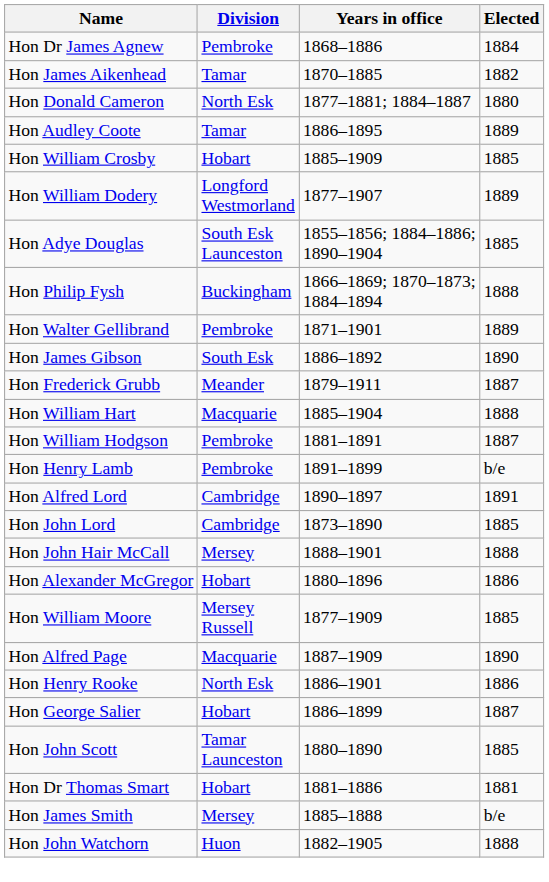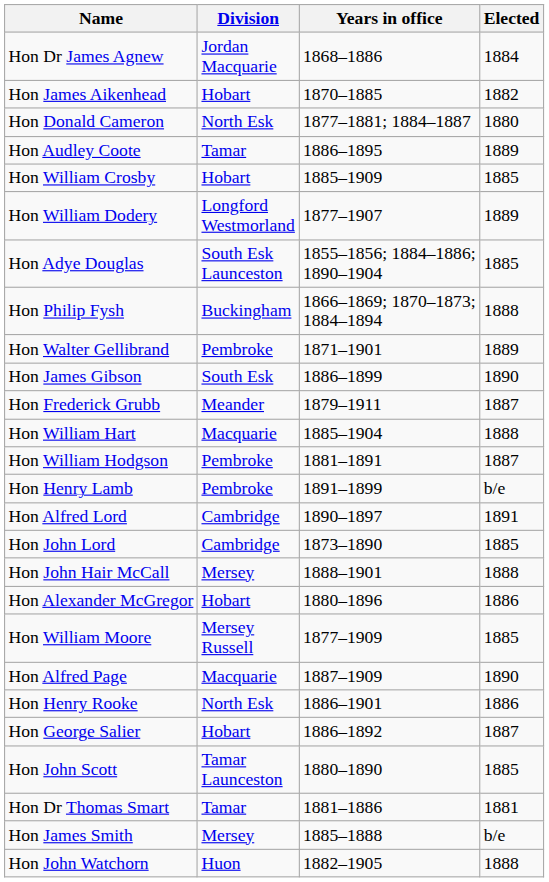 <table class="wikitable sortable">
 <tr>
 <th><strong>Name</strong></th>
 <th><strong><a href='#'>Division</a></strong></th>
 <th><strong>Years in office</strong></th>
 <th><strong>Elected</strong></th>
 </tr>
 <tr>
 <td>Hon Dr <a href='#'>James Agnew</a></td>
-<td><a href='#'>Pembroke</a></td>
+<td><a href='#'>Jordan</a><br><a href='#'>Macquarie</a></td>
 <td>1868–1886</td>
 <td>1884</td>
 </tr>
 <tr>
 <td>Hon <a href='#'>James Aikenhead</a></td>
-<td><a href='#'>Tamar</a></td>
+<td><a href='#'>Hobart</a></td>
 <td>1870–1885</td>
 <td>1882</td>
 </tr>
 <tr>
 <td>Hon <a href='#'>Donald Cameron</a></td>
 <td><a href='#'>North Esk</a></td>
 <td>1877–1881; 1884–1887</td>
 <td>1880</td>
 </tr>
 <tr>
 <td>Hon <a href='#'>Audley Coote</a></td>
 <td><a href='#'>Tamar</a></td>
 <td>1886–1895</td>
 <td>1889</td>
 </tr>
 <tr>
 <td>Hon <a href='#'>William Crosby</a></td>
 <td><a href='#'>Hobart</a></td>
 <td>1885–1909</td>
 <td>1885</td>
 </tr>
 <tr>
 <td>Hon <a href='#'>William Dodery</a></td>
 <td><a href='#'>Longford</a><br><a href='#'>Westmorland</a></td>
 <td>1877–1907</td>
 <td>1889</td>
 </tr>
 <tr>
 <td>Hon <a href='#'>Adye Douglas</a></td>
 <td><a href='#'>South Esk</a><br><a href='#'>Launceston</a></td>
 <td>1855–1856; 1884–1886;<br>1890–1904</td>
 <td>1885</td>
 </tr>
 <tr>
 <td>Hon <a href='#'>Philip Fysh</a></td>
 <td><a href='#'>Buckingham</a></td>
 <td>1866–1869; 1870–1873;<br>1884–1894</td>
 <td>1888</td>
 </tr>
 <tr>
 <td>Hon <a href='#'>Walter Gellibrand</a></td>
 <td><a href='#'>Pembroke</a></td>
 <td>1871–1901</td>
 <td>1889</td>
 </tr>
 <tr>
 <td>Hon <a href='#'>James Gibson</a></td>
 <td><a href='#'>South Esk</a></td>
-<td>1886–1892</td>
+<td>1886–1899</td>
 <td>1890</td>
 </tr>
 <tr>
 <td>Hon <a href='#'>Frederick Grubb</a></td>
 <td><a href='#'>Meander</a></td>
 <td>1879–1911</td>
 <td>1887</td>
 </tr>
 <tr>
 <td>Hon <a href='#'>William Hart</a></td>
 <td><a href='#'>Macquarie</a></td>
 <td>1885–1904</td>
 <td>1888</td>
 </tr>
 <tr>
 <td>Hon <a href='#'>William Hodgson</a></td>
 <td><a href='#'>Pembroke</a></td>
 <td>1881–1891</td>
 <td>1887</td>
 </tr>
 <tr>
 <td>Hon <a href='#'>Henry Lamb</a></td>
 <td><a href='#'>Pembroke</a></td>
 <td>1891–1899</td>
 <td>b/e</td>
 </tr>
 <tr>
 <td>Hon <a href='#'>Alfred Lord</a></td>
 <td><a href='#'>Cambridge</a></td>
 <td>1890–1897</td>
 <td>1891</td>
 </tr>
 <tr>
 <td>Hon <a href='#'>John Lord</a></td>
 <td><a href='#'>Cambridge</a></td>
 <td>1873–1890</td>
 <td>1885</td>
 </tr>
 <tr>
 <td>Hon <a href='#'>John Hair McCall</a></td>
 <td><a href='#'>Mersey</a></td>
 <td>1888–1901</td>
 <td>1888</td>
 </tr>
 <tr>
 <td>Hon <a href='#'>Alexander McGregor</a></td>
 <td><a href='#'>Hobart</a></td>
 <td>1880–1896</td>
 <td>1886</td>
 </tr>
 <tr>
 <td>Hon <a href='#'>William Moore</a></td>
 <td><a href='#'>Mersey</a><br><a href='#'>Russell</a></td>
 <td>1877–1909</td>
 <td>1885</td>
 </tr>
 <tr>
 <td>Hon <a href='#'>Alfred Page</a></td>
 <td><a href='#'>Macquarie</a></td>
 <td>1887–1909</td>
 <td>1890</td>
 </tr>
 <tr>
 <td>Hon <a href='#'>Henry Rooke</a></td>
 <td><a href='#'>North Esk</a></td>
 <td>1886–1901</td>
 <td>1886</td>
 </tr>
 <tr>
 <td>Hon <a href='#'>George Salier</a></td>
 <td><a href='#'>Hobart</a></td>
-<td>1886–1899</td>
+<td>1886–1892</td>
 <td>1887</td>
 </tr>
 <tr>
 <td>Hon <a href='#'>John Scott</a></td>
 <td><a href='#'>Tamar</a><br><a href='#'>Launceston</a></td>
 <td>1880–1890</td>
 <td>1885</td>
 </tr>
 <tr>
 <td>Hon Dr <a href='#'>Thomas Smart</a></td>
-<td><a href='#'>Hobart</a></td>
+<td><a href='#'>Tamar</a></td>
 <td>1881–1886</td>
 <td>1881</td>
 </tr>
 <tr>
 <td>Hon <a href='#'>James Smith</a></td>
 <td><a href='#'>Mersey</a></td>
 <td>1885–1888</td>
 <td>b/e</td>
 </tr>
 <tr>
 <td>Hon <a href='#'>John Watchorn</a></td>
 <td><a href='#'>Huon</a></td>
 <td>1882–1905</td>
 <td>1888</td>
 </tr>
 </table>
